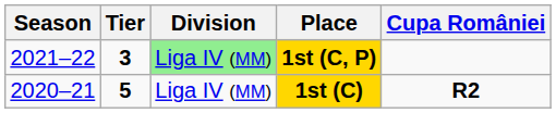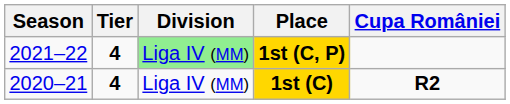 <table class="wikitable" style="text-align:center; font-size:90%">
 <tr>
 <th>Season</th>
 <th>Tier</th>
 <th>Division</th>
 <th>Place</th>
 <th><a href='#'>Cupa României</a></th>
 </tr>
 <tr>
 <td><a href='#'>2021–22</a></td>
-<td><strong>3</strong></td>
+<td><strong>4</strong></td>
 <td style="background: lightgreen;"><a href='#'>Liga IV</a> <small>(<a href='#'>MM</a>)</small></td>
 <td align=center bgcolor=gold><strong>1st (C, P)</strong></td>
 <td></td>
 </tr>
 <tr>
 <td><a href='#'>2020–21</a></td>
-<td><strong>5</strong></td>
+<td><strong>4</strong></td>
 <td><a href='#'>Liga IV</a> <small>(<a href='#'>MM</a>)</small></td>
 <td align=center bgcolor=gold><strong>1st</strong> <strong>(C)</strong></td>
 <td><strong>R2</strong></td>
 </tr>
 </table>
